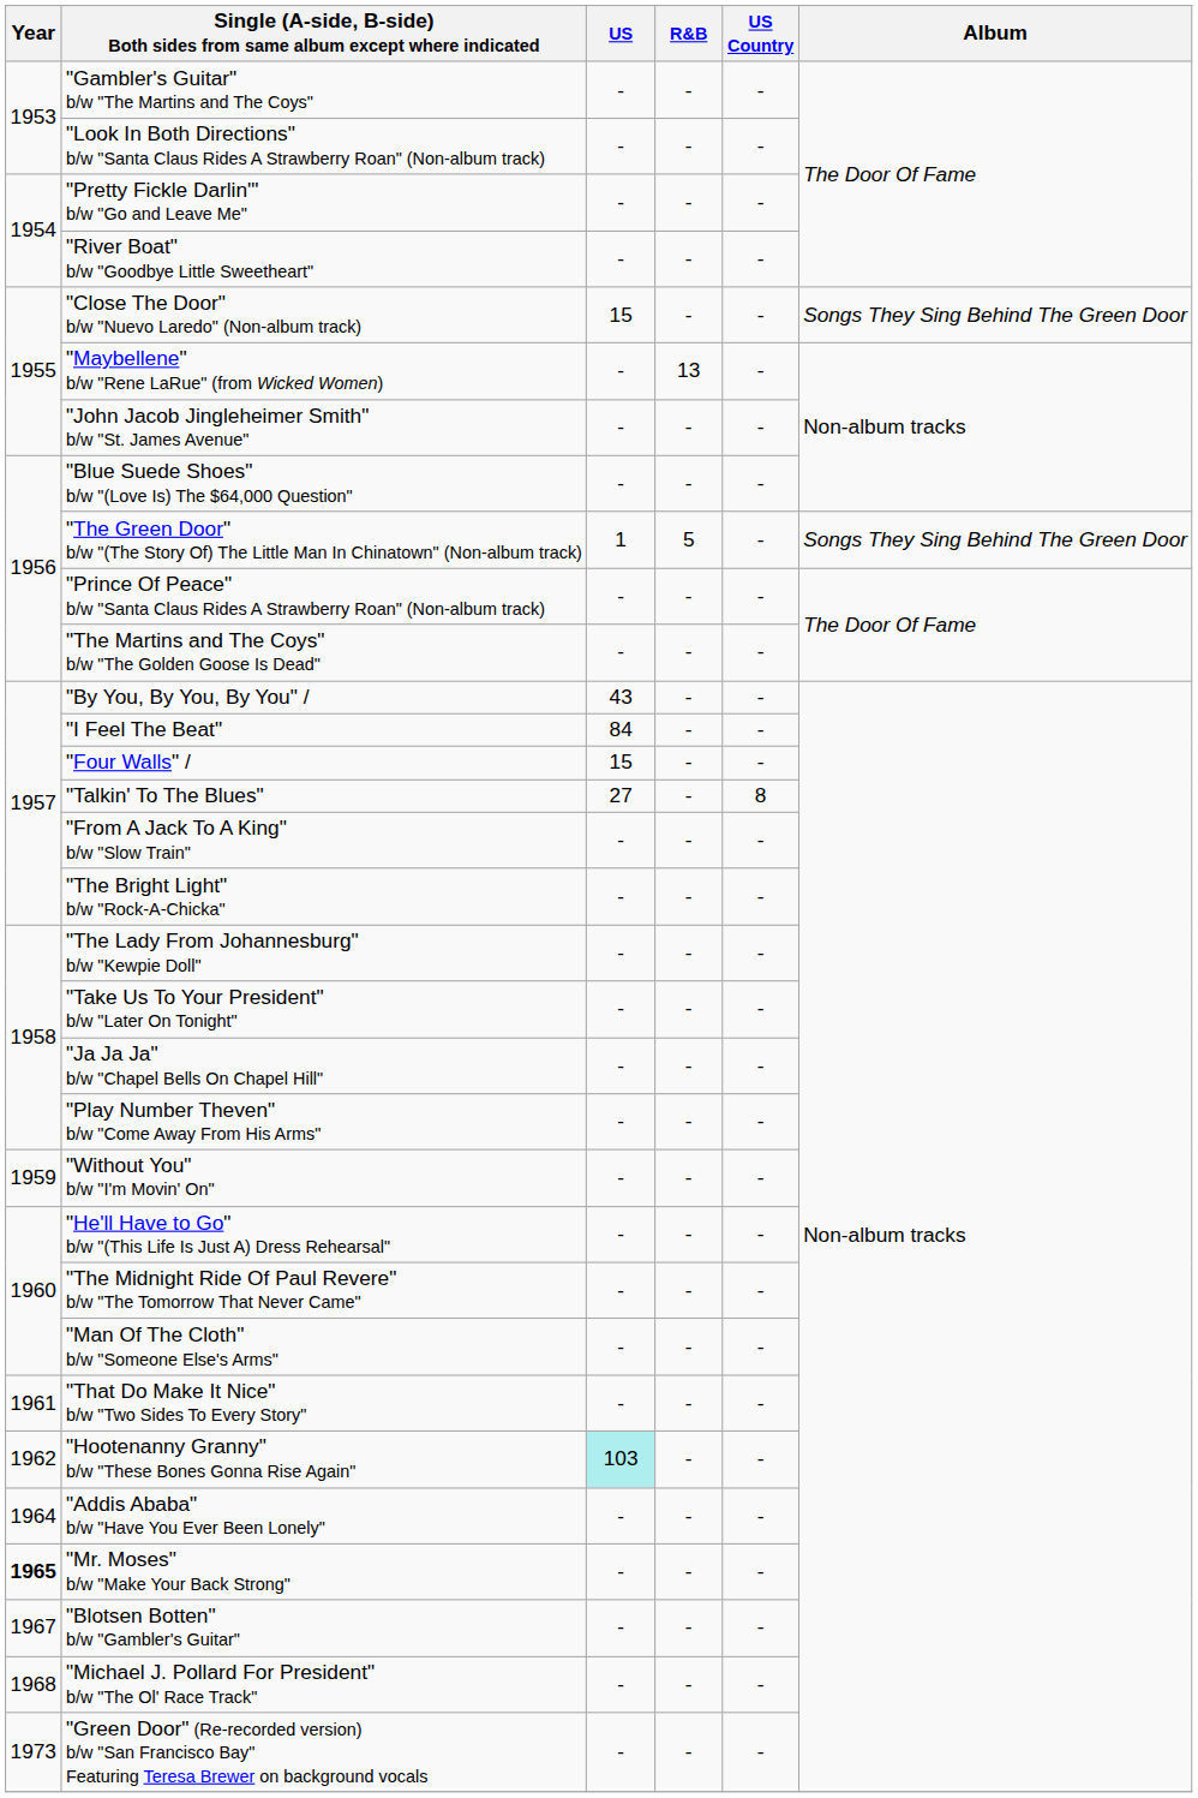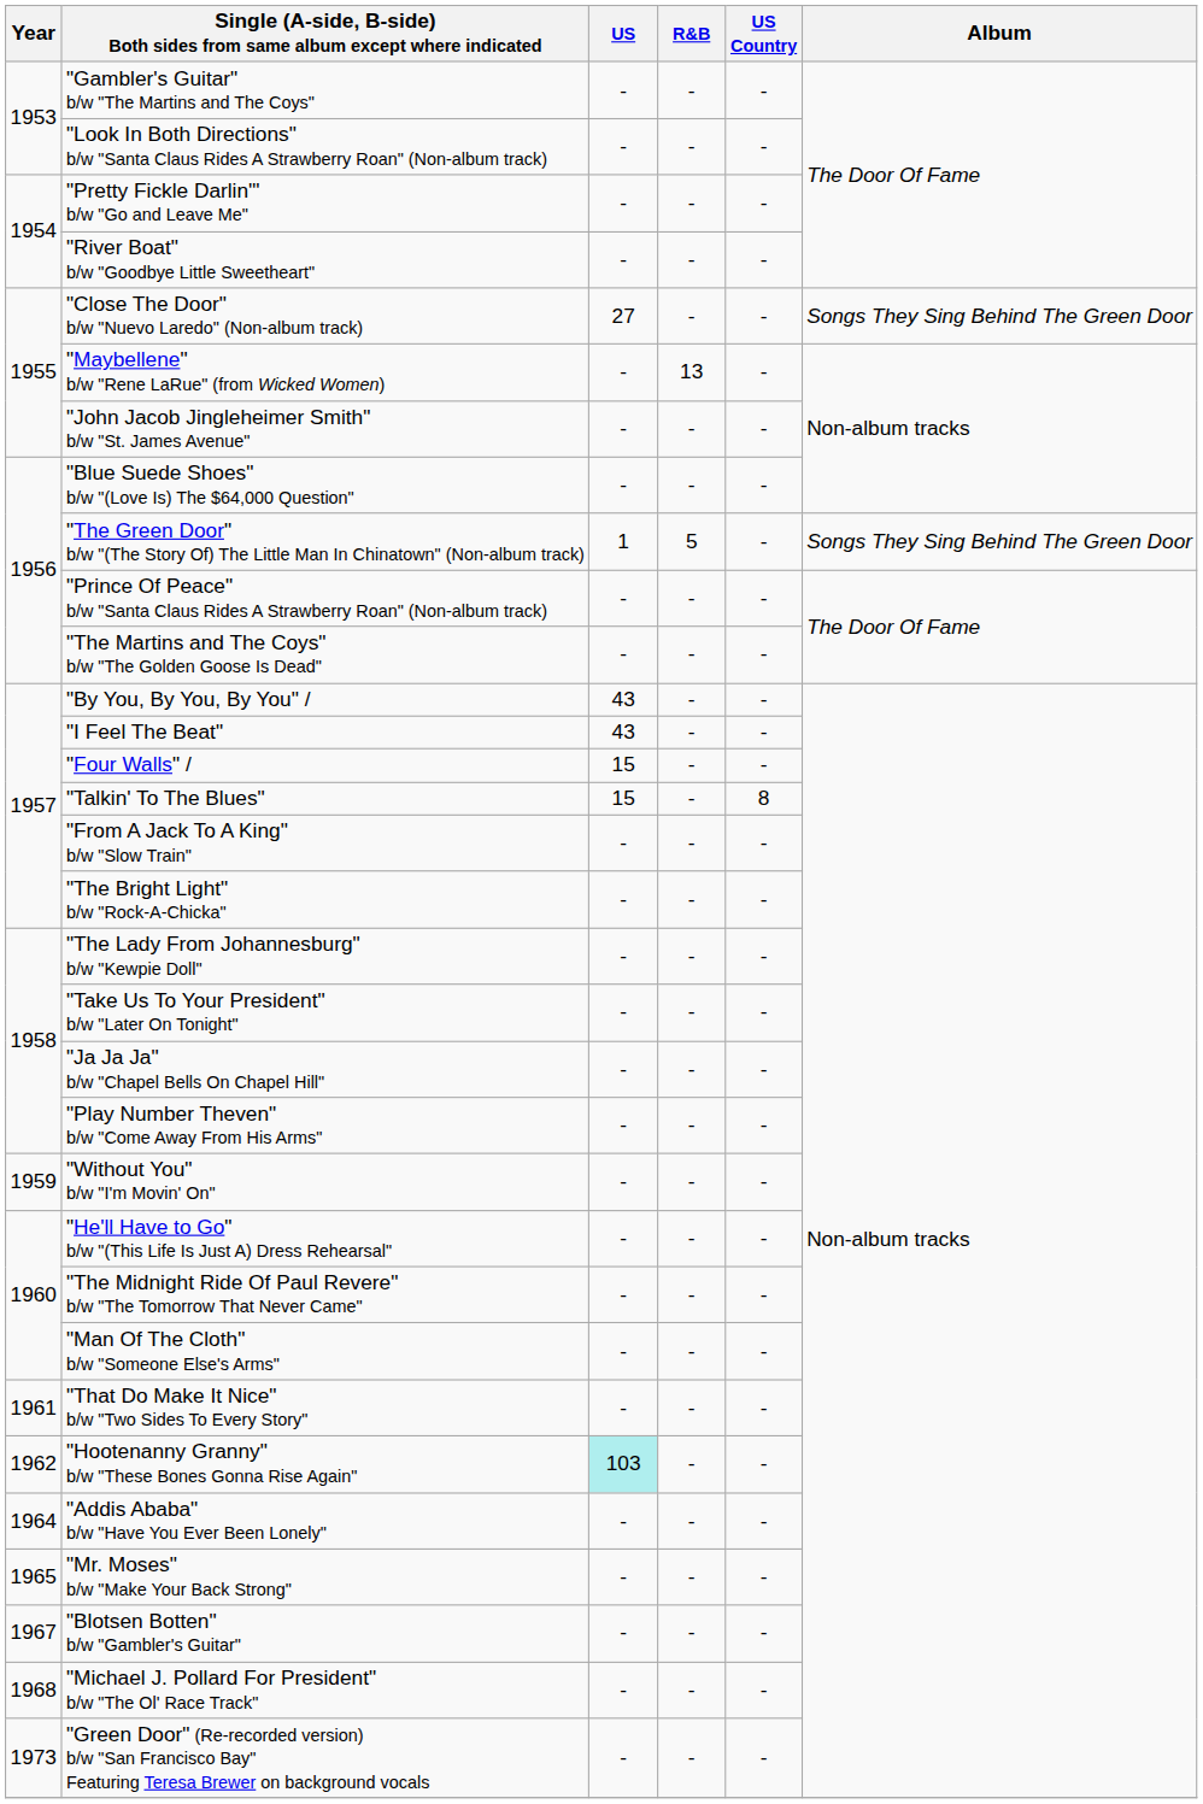 <table class="wikitable">
 <tr>
 <th>Year</th>
 <th>Single (A-side, B-side)<br><small>Both sides from same album except where indicated</small></th>
 <th width="45"><small><a href='#'>US</a></small></th>
 <th width="45"><small><a href='#'>R&B</a></small></th>
 <th width="45"><small><a href='#'>US Country</a></small></th>
 <th>Album</th>
 </tr>
 <tr>
 <td rowspan=2>1953</td>
 <td>"Gambler's Guitar"<br><small>b/w "The Martins and The Coys"</small></td>
 <td align="center">-</td>
 <td align="center">-</td>
 <td align="center">-</td>
 <td align="left" rowspan="4"><em>The Door Of Fame</em></td>
 </tr>
 <tr>
 <td>"Look In Both Directions"<br><small>b/w "Santa Claus Rides A Strawberry Roan" (Non-album track)</small></td>
 <td align="center">-</td>
 <td align="center">-</td>
 <td align="center">-</td>
 </tr>
 <tr>
 <td rowspan="2">1954</td>
 <td>"Pretty Fickle Darlin'"<br><small>b/w "Go and Leave Me"</small></td>
 <td align="center">-</td>
 <td align="center">-</td>
 <td align="center">-</td>
 </tr>
 <tr>
 <td>"River Boat"<br><small>b/w "Goodbye Little Sweetheart"</small></td>
 <td align="center">-</td>
 <td align="center">-</td>
 <td align="center">-</td>
 </tr>
 <tr>
 <td rowspan="3">1955</td>
 <td>"Close The Door"<br><small>b/w "Nuevo Laredo" (Non-album track)</small></td>
-<td align="center">15</td>
+<td align="center">27</td>
 <td align="center">-</td>
 <td align="center">-</td>
 <td align="left"><em>Songs They Sing Behind The Green Door</em></td>
 </tr>
 <tr>
 <td>"<a href='#'>Maybellene</a>"<br><small>b/w "Rene LaRue" (from <em>Wicked Women</em>)</small></td>
 <td align="center">-</td>
 <td align="center">13</td>
 <td align="center">-</td>
 <td align="left" rowspan="3">Non-album tracks</td>
 </tr>
 <tr>
 <td>"John Jacob Jingleheimer Smith"<br><small>b/w "St. James Avenue"</small></td>
 <td align="center">-</td>
 <td align="center">-</td>
 <td align="center">-</td>
 </tr>
 <tr>
 <td rowspan="4">1956</td>
 <td>"Blue Suede Shoes"<br><small>b/w "(Love Is) The $64,000 Question"</small></td>
 <td align="center">-</td>
 <td align="center">-</td>
 <td align="center">-</td>
 </tr>
 <tr>
 <td>"<a href='#'>The Green Door</a>"<br><small>b/w "(The Story Of) The Little Man In Chinatown" (Non-album track)</small></td>
 <td align="center">1</td>
 <td align="center">5</td>
 <td align="center">-</td>
 <td align="left"><em>Songs They Sing Behind The Green Door</em></td>
 </tr>
 <tr>
 <td>"Prince Of Peace"<br><small>b/w "Santa Claus Rides A Strawberry Roan" (Non-album track)</small></td>
 <td align="center">-</td>
 <td align="center">-</td>
 <td align="center">-</td>
 <td align="left" rowspan="2"><em>The Door Of Fame</em></td>
 </tr>
 <tr>
 <td>"The Martins and The Coys"<br><small>b/w "The Golden Goose Is Dead"</small></td>
 <td align="center">-</td>
 <td align="center">-</td>
 <td align="center">-</td>
 </tr>
 <tr>
 <td rowspan="6">1957</td>
 <td>"By You, By You, By You" /</td>
 <td align="center">43</td>
 <td align="center">-</td>
 <td align="center">-</td>
 <td align="left" rowspan="21">Non-album tracks</td>
 </tr>
 <tr>
 <td>"I Feel The Beat"</td>
-<td align="center">84</td>
+<td align="center">43</td>
 <td align="center">-</td>
 <td align="center">-</td>
 </tr>
 <tr>
 <td>"<a href='#'>Four Walls</a>" /</td>
 <td align="center">15</td>
 <td align="center">-</td>
 <td align="center">-</td>
 </tr>
 <tr>
 <td>"Talkin' To The Blues"</td>
-<td align="center">27</td>
+<td align="center">15</td>
 <td align="center">-</td>
 <td align="center">8</td>
 </tr>
 <tr>
 <td>"From A Jack To A King"<br><small>b/w "Slow Train"</small></td>
 <td align="center">-</td>
 <td align="center">-</td>
 <td align="center">-</td>
 </tr>
 <tr>
 <td>"The Bright Light"<br><small>b/w "Rock-A-Chicka"</small></td>
 <td align="center">-</td>
 <td align="center">-</td>
 <td align="center">-</td>
 </tr>
 <tr>
 <td rowspan="4">1958</td>
 <td>"The Lady From Johannesburg"<br><small>b/w "Kewpie Doll"</small></td>
 <td align="center">-</td>
 <td align="center">-</td>
 <td align="center">-</td>
 </tr>
 <tr>
 <td>"Take Us To Your President"<br><small>b/w "Later On Tonight"</small></td>
 <td align="center">-</td>
 <td align="center">-</td>
 <td align="center">-</td>
 </tr>
 <tr>
 <td>"Ja Ja Ja"<br><small>b/w "Chapel Bells On Chapel Hill"</small></td>
 <td align="center">-</td>
 <td align="center">-</td>
 <td align="center">-</td>
 </tr>
 <tr>
 <td>"Play Number Theven"<br><small>b/w "Come Away From His Arms"</small></td>
 <td align="center">-</td>
 <td align="center">-</td>
 <td align="center">-</td>
 </tr>
 <tr>
 <td>1959</td>
 <td>"Without You"<br><small>b/w "I'm Movin' On"</small></td>
 <td align="center">-</td>
 <td align="center">-</td>
 <td align="center">-</td>
 </tr>
 <tr>
 <td rowspan="3">1960</td>
 <td>"<a href='#'>He'll Have to Go</a>"<br><small>b/w "(This Life Is Just A) Dress Rehearsal"</small></td>
 <td align="center">-</td>
 <td align="center">-</td>
 <td align="center">-</td>
 </tr>
 <tr>
 <td>"The Midnight Ride Of Paul Revere"<br><small>b/w "The Tomorrow That Never Came"</small></td>
 <td align="center">-</td>
 <td align="center">-</td>
 <td align="center">-</td>
 </tr>
 <tr>
 <td>"Man Of The Cloth"<br><small>b/w "Someone Else's Arms"</small></td>
 <td align="center">-</td>
 <td align="center">-</td>
 <td align="center">-</td>
 </tr>
 <tr>
 <td>1961</td>
 <td>"That Do Make It Nice"<br><small>b/w "Two Sides To Every Story"</small></td>
 <td align="center">-</td>
 <td align="center">-</td>
 <td align="center">-</td>
 </tr>
 <tr>
 <td>1962</td>
 <td>"Hootenanny Granny"<br><small>b/w "These Bones Gonna Rise Again"</small></td>
 <td align="center" style="background: paleturquoise;">103</td>
 <td align="center">-</td>
 <td align="center">-</td>
 </tr>
 <tr>
 <td>1964</td>
 <td>"Addis Ababa"<br><small>b/w "Have You Ever Been Lonely"</small></td>
 <td align="center">-</td>
 <td align="center">-</td>
 <td align="center">-</td>
 </tr>
 <tr>
-<td><strong>1965</strong></td>
+<td>1965</td>
 <td>"Mr. Moses"<br><small>b/w "Make Your Back Strong"</small></td>
 <td align="center">-</td>
 <td align="center">-</td>
 <td align="center">-</td>
 </tr>
 <tr>
 <td>1967</td>
 <td>"Blotsen Botten"<br><small>b/w "Gambler's Guitar"</small></td>
 <td align="center">-</td>
 <td align="center">-</td>
 <td align="center">-</td>
 </tr>
 <tr>
 <td>1968</td>
 <td>"Michael J. Pollard For President"<br><small>b/w "The Ol' Race Track"</small></td>
 <td align="center">-</td>
 <td align="center">-</td>
 <td align="center">-</td>
 </tr>
 <tr>
 <td>1973</td>
 <td>"Green Door"<small> (Re-recorded version)</small><br><small>b/w "San Francisco Bay"<br>Featuring <a href='#'>Teresa Brewer</a> on background vocals</small></td>
 <td align="center">-</td>
 <td align="center">-</td>
 <td align="center">-</td>
 </tr>
 <tr>
 </tr>
 </table>
